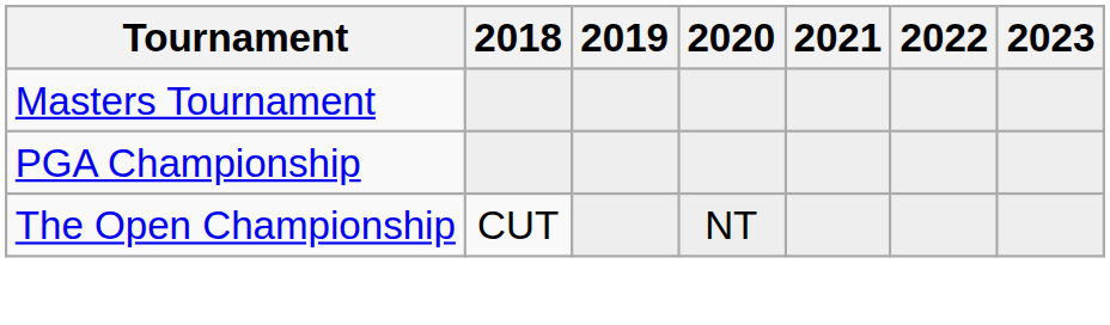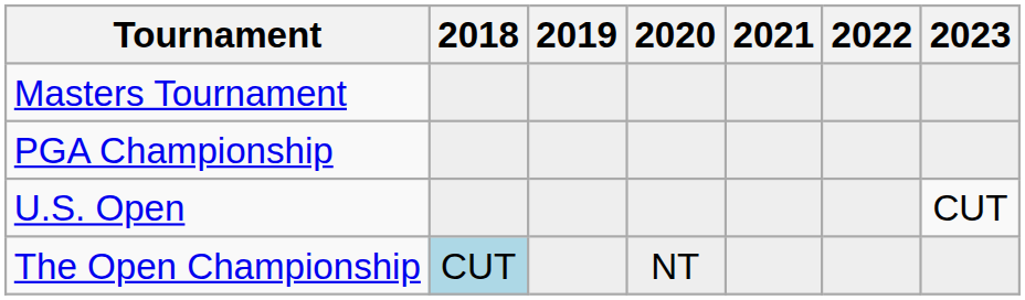 <table class="wikitable" style="font-size:95%;text-align:center;">
 <tr>
 <th>Tournament</th>
 <th>2018</th>
 <th>2019</th>
 <th>2020</th>
 <th>2021</th>
 <th>2022</th>
 <th>2023</th>
 </tr>
 <tr>
 <td align=left><a href='#'>Masters Tournament</a></td>
 <td style="background:#eeeeee;"></td>
 <td style="background:#eeeeee;"></td>
 <td style="background:#eeeeee;"></td>
 <td style="background:#eeeeee;"></td>
 <td style="background:#eeeeee;"></td>
 <td style="background:#eeeeee;"></td>
 </tr>
 <tr>
 <td align=left><a href='#'>PGA Championship</a></td>
 <td style="background:#eeeeee;"></td>
 <td style="background:#eeeeee;"></td>
 <td style="background:#eeeeee;"></td>
 <td style="background:#eeeeee;"></td>
 <td style="background:#eeeeee;"></td>
 <td style="background:#eeeeee;"></td>
 </tr>
 <tr>
+<td align=left><a href='#'>U.S. Open</a></td>
+<td style="background:#eeeeee;"></td>
+<td style="background:#eeeeee;"></td>
+<td style="background:#eeeeee;"></td>
+<td style="background:#eeeeee;"></td>
+<td style="background:#eeeeee;"></td>
+<td>CUT</td>
+</tr>
+<tr>
 <td align=left><a href='#'>The Open Championship</a></td>
-<td>CUT</td>
+<td style="background: lightblue;">CUT</td>
 <td style="background:#eeeeee;"></td>
 <td style="background:#eeeeee;">NT</td>
 <td style="background:#eeeeee;"></td>
 <td style="background:#eeeeee;"></td>
 <td style="background:#eeeeee;"></td>
 </tr>
 </table>
